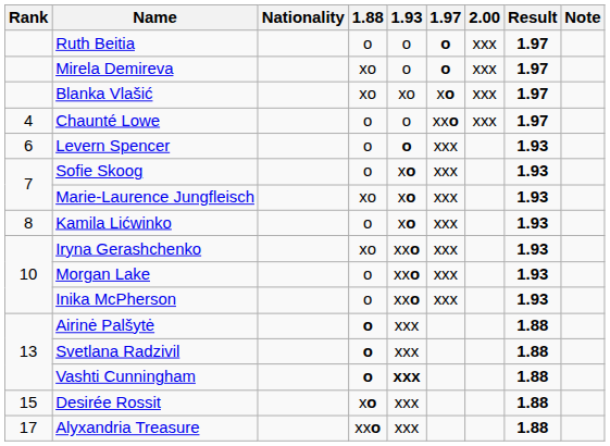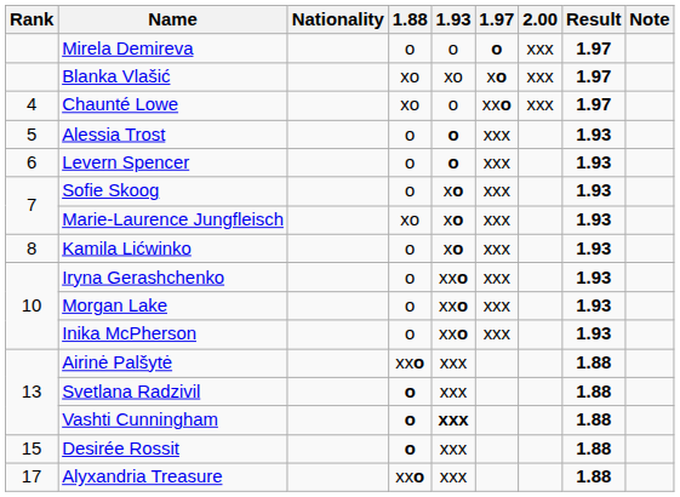 <table class="wikitable sortable" style="text-align:center">
 <tr>
 <th data-sort-type=number>Rank</th>
 <th>Name</th>
 <th>Nationality</th>
 <th>1.88</th>
 <th>1.93</th>
 <th>1.97</th>
 <th>2.00</th>
 <th>Result</th>
 <th>Note</th>
 </tr>
 <tr>
 <td></td>
-<td align=left><a href='#'>Ruth Beitia</a></td>
+<td align=left><a href='#'>Mirela Demireva</a></td>
 <td align=left></td>
 <td>o</td>
-<td>o</td>
-<td><strong>o</strong></td>
-<td>xxx</td>
-<td><strong>1.97</strong></td>
-<td></td>
-</tr>
-<tr>
-<td></td>
-<td align=left><a href='#'>Mirela Demireva</a></td>
-<td align=left></td>
-<td>xo</td>
 <td>o</td>
 <td><strong>o</strong></td>
 <td>xxx</td>
 <td><strong>1.97</strong></td>
 <td></td>
 </tr>
 <tr>
 <td></td>
 <td align=left><a href='#'>Blanka Vlašić</a></td>
 <td align=left></td>
 <td>xo</td>
 <td>xo</td>
 <td>x<strong>o</strong></td>
 <td>xxx</td>
 <td><strong>1.97</strong></td>
 <td></td>
 </tr>
 <tr>
 <td>4</td>
 <td align=left><a href='#'>Chaunté Lowe</a></td>
 <td align=left></td>
-<td>o</td>
+<td>xo</td>
 <td>o</td>
 <td>xx<strong>o</strong></td>
 <td>xxx</td>
 <td><strong>1.97</strong></td>
+<td></td>
+</tr>
+<tr>
+<td>5</td>
+<td align=left><a href='#'>Alessia Trost</a></td>
+<td align=left></td>
+<td>o</td>
+<td><strong>o</strong></td>
+<td>xxx</td>
+<td></td>
+<td><strong>1.93</strong></td>
 <td></td>
 </tr>
 <tr>
 <td>6</td>
 <td align=left><a href='#'>Levern Spencer</a></td>
 <td align=left></td>
 <td>o</td>
 <td><strong>o</strong></td>
 <td>xxx</td>
 <td></td>
 <td><strong>1.93</strong></td>
 <td></td>
 </tr>
 <tr>
 <td rowspan=2>7</td>
 <td align=left><a href='#'>Sofie Skoog</a></td>
 <td align=left></td>
 <td>o</td>
 <td>x<strong>o</strong></td>
 <td>xxx</td>
 <td></td>
 <td><strong>1.93</strong></td>
 <td></td>
 </tr>
 <tr>
 <td align=left><a href='#'>Marie-Laurence Jungfleisch</a></td>
 <td align=left></td>
 <td>xo</td>
 <td>x<strong>o</strong></td>
 <td>xxx</td>
 <td></td>
 <td><strong>1.93</strong></td>
 <td></td>
 </tr>
 <tr>
 <td>8</td>
 <td align=left><a href='#'>Kamila Lićwinko</a></td>
 <td align=left></td>
 <td>o</td>
 <td>x<strong>o</strong></td>
 <td>xxx</td>
 <td></td>
 <td><strong>1.93</strong></td>
 <td></td>
 </tr>
 <tr>
 <td rowspan=3>10</td>
 <td align=left><a href='#'>Iryna Gerashchenko</a></td>
 <td align=left></td>
-<td>xo</td>
+<td>o</td>
 <td>xx<strong>o</strong></td>
 <td>xxx</td>
 <td></td>
 <td><strong>1.93</strong></td>
 <td></td>
 </tr>
 <tr>
 <td align=left><a href='#'>Morgan Lake</a></td>
 <td align=left></td>
 <td>o</td>
 <td>xx<strong>o</strong></td>
 <td>xxx</td>
 <td></td>
 <td><strong>1.93</strong></td>
 <td></td>
 </tr>
 <tr>
 <td align=left><a href='#'>Inika McPherson</a></td>
 <td align=left></td>
 <td>o</td>
 <td>xx<strong>o</strong></td>
 <td>xxx</td>
 <td></td>
 <td><strong>1.93</strong></td>
 <td></td>
 </tr>
 <tr>
 <td rowspan=3>13</td>
 <td align=left><a href='#'>Airinė Palšytė</a></td>
 <td align=left></td>
-<td><strong>o</strong></td>
+<td>xx<strong>o</strong></td>
 <td>xxx</td>
 <td></td>
 <td></td>
 <td><strong>1.88</strong></td>
 <td></td>
 </tr>
 <tr>
 <td align=left><a href='#'>Svetlana Radzivil</a></td>
 <td align=left></td>
 <td><strong>o</strong></td>
 <td>xxx</td>
 <td></td>
 <td></td>
 <td><strong>1.88</strong></td>
 <td></td>
 </tr>
 <tr>
 <td align=left><a href='#'>Vashti Cunningham</a></td>
 <td align=left></td>
 <td><strong>o</strong></td>
 <td><strong>xxx</strong></td>
 <td></td>
 <td></td>
 <td><strong>1.88</strong></td>
 <td></td>
 </tr>
 <tr>
 <td>15</td>
 <td align=left><a href='#'>Desirée Rossit</a></td>
 <td align=left></td>
-<td>x<strong>o</strong></td>
+<td><strong>o</strong></td>
 <td>xxx</td>
 <td></td>
 <td></td>
 <td><strong>1.88</strong></td>
 <td></td>
 </tr>
 <tr>
 <td>17</td>
 <td align=left><a href='#'>Alyxandria Treasure</a></td>
 <td align=left></td>
 <td>xx<strong>o</strong></td>
 <td>xxx</td>
 <td></td>
 <td></td>
 <td><strong>1.88</strong></td>
 <td></td>
 </tr>
 </table>
